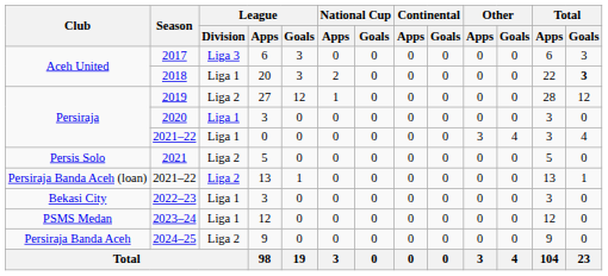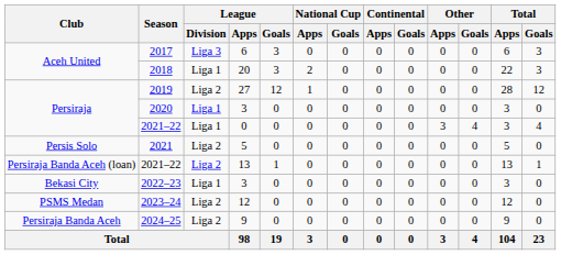 <table class="wikitable" style="font-size:90%; text-align:center;">
 <tr>
 <th rowspan="2">Club</th>
 <th rowspan="2">Season</th>
 <th colspan="3">League</th>
 <th colspan="2">National Cup</th>
 <th colspan="2">Continental</th>
 <th colspan="2">Other</th>
 <th colspan="2">Total</th>
 </tr>
 <tr>
 <th>Division</th>
 <th>Apps</th>
 <th>Goals</th>
 <th>Apps</th>
 <th>Goals</th>
 <th>Apps</th>
 <th>Goals</th>
 <th>Apps</th>
 <th>Goals</th>
 <th>Apps</th>
 <th>Goals</th>
 </tr>
 <tr>
 <td rowspan="2"><a href='#'>Aceh United</a></td>
 <td><a href='#'>2017</a></td>
 <td><a href='#'>Liga 3</a></td>
 <td>6</td>
 <td>3</td>
 <td>0</td>
 <td>0</td>
 <td>0</td>
 <td>0</td>
 <td>0</td>
 <td>0</td>
 <td>6</td>
 <td>3</td>
 </tr>
 <tr>
 <td><a href='#'>2018</a></td>
 <td>Liga 1</td>
 <td>20</td>
 <td>3</td>
 <td>2</td>
 <td>0</td>
 <td>0</td>
 <td>0</td>
 <td>0</td>
 <td>0</td>
 <td>22</td>
-<td><strong>3</strong></td>
+<td>3</td>
 </tr>
 <tr>
 <td rowspan="3"><a href='#'>Persiraja</a></td>
 <td><a href='#'>2019</a></td>
 <td>Liga 2</td>
 <td>27</td>
 <td>12</td>
 <td>1</td>
 <td>0</td>
 <td>0</td>
 <td>0</td>
 <td>0</td>
 <td>0</td>
 <td>28</td>
 <td>12</td>
 </tr>
 <tr>
 <td><a href='#'>2020</a></td>
 <td><a href='#'>Liga 1</a></td>
 <td>3</td>
 <td>0</td>
 <td>0</td>
 <td>0</td>
 <td>0</td>
 <td>0</td>
 <td>0</td>
 <td>0</td>
 <td>3</td>
 <td>0</td>
 </tr>
 <tr>
 <td><a href='#'>2021–22</a></td>
 <td>Liga 1</td>
 <td>0</td>
 <td>0</td>
 <td>0</td>
 <td>0</td>
 <td>0</td>
 <td>0</td>
 <td>3</td>
 <td>4</td>
 <td>3</td>
 <td>4</td>
 </tr>
 <tr>
 <td rowspan="1"><a href='#'>Persis Solo</a></td>
 <td><a href='#'>2021</a></td>
 <td>Liga 2</td>
 <td>5</td>
 <td>0</td>
 <td>0</td>
 <td>0</td>
 <td>0</td>
 <td>0</td>
 <td>0</td>
 <td>0</td>
 <td>5</td>
 <td>0</td>
 </tr>
 <tr>
 <td rowspan="1"><a href='#'>Persiraja Banda Aceh</a> (loan)</td>
 <td>2021–22</td>
 <td><a href='#'>Liga 2</a></td>
 <td>13</td>
 <td>1</td>
 <td>0</td>
 <td>0</td>
 <td>0</td>
 <td>0</td>
 <td>0</td>
 <td>0</td>
 <td>13</td>
 <td>1</td>
 </tr>
 <tr>
 <td rowspan="1"><a href='#'>Bekasi City</a></td>
 <td><a href='#'>2022–23</a></td>
 <td>Liga 1</td>
 <td>3</td>
 <td>0</td>
 <td>0</td>
 <td>0</td>
 <td>0</td>
 <td>0</td>
 <td>0</td>
 <td>0</td>
 <td>3</td>
 <td>0</td>
 </tr>
 <tr>
 <td rowspan="1"><a href='#'>PSMS Medan</a></td>
 <td><a href='#'>2023–24</a></td>
-<td>Liga 1</td>
+<td>Liga 2</td>
 <td>12</td>
 <td>0</td>
 <td>0</td>
 <td>0</td>
 <td>0</td>
 <td>0</td>
 <td>0</td>
 <td>0</td>
 <td>12</td>
 <td>0</td>
 </tr>
 <tr>
 <td rowspan="1"><a href='#'>Persiraja Banda Aceh</a></td>
 <td><a href='#'>2024–25</a></td>
 <td>Liga 2</td>
 <td>9</td>
 <td>0</td>
 <td>0</td>
 <td>0</td>
 <td>0</td>
 <td>0</td>
 <td>0</td>
 <td>0</td>
 <td>9</td>
 <td>0</td>
 </tr>
 <tr>
 <th colspan="3">Total</th>
 <th>98</th>
 <th>19</th>
 <th>3</th>
 <th>0</th>
 <th>0</th>
 <th>0</th>
 <th>3</th>
 <th>4</th>
 <th>104</th>
 <th>23</th>
 </tr>
 </table>
